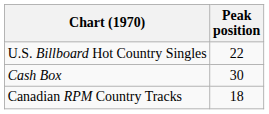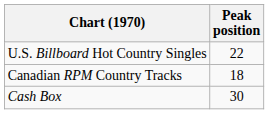 <table class="wikitable sortable">
 <tr>
 <th align="left">Chart (1970)</th>
 <th align="center">Peak<br>position</th>
 </tr>
 <tr>
 <td align="left">U.S. <em>Billboard</em> Hot Country Singles</td>
 <td align="center">22</td>
 </tr>
 <tr>
+<td align="left">Canadian <em>RPM</em> Country Tracks</td>
+<td align="center">18</td>
+</tr>
+<tr>
 <td align="left"><em>Cash Box</em></td>
 <td align="center">30</td>
 </tr>
-<tr>
-<td align="left">Canadian <em>RPM</em> Country Tracks</td>
-<td align="center">18</td>
-</tr>
 </table>
